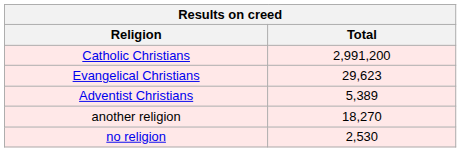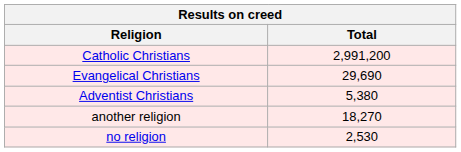 <table class="wikitable" id="cx172" style="text-align:center;clear:all; margin-right:8px; font-size:85%;" width="24%">
 <tr>
 <th colspan="8">Results on creed</th>
 </tr>
 <tr>
 <th width="35%">Religion</th>
 <th width="25%">Total</th>
 </tr>
 <tr bgcolor="#FFE8E8">
 <td><a href='#'>Catholic Christians</a></td>
 <td align="center">2,991,200</td>
 </tr>
 <tr bgcolor="#FFE8E8">
 <td><a href='#'>Evangelical Christians</a></td>
-<td align="center">29,623</td>
+<td align="center">29,690</td>
 </tr>
 <tr bgcolor="#FFE8E8">
 <td><a href='#'>Adventist Christians</a></td>
-<td align="center">5,389</td>
+<td align="center">5,380</td>
 </tr>
 <tr bgcolor="#FFE8E8">
 <td>another religion</td>
 <td align="center">18,270</td>
 </tr>
 <tr bgcolor="#FFE8E8">
 <td><a href='#'>no religion</a></td>
 <td align="center">2,530</td>
 </tr>
 </table>
